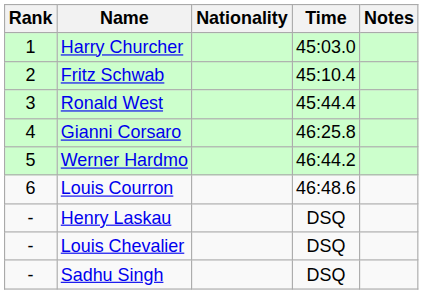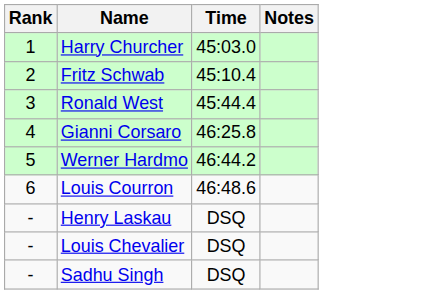 <table class="wikitable sortable" style="text-align:center">
 <tr>
 <th>Rank</th>
 <th>Name</th>
-<th>Nationality</th>
 <th>Time</th>
 <th>Notes</th>
 </tr>
 <tr bgcolor=#cfc>
 <td>1</td>
 <td align=left><a href='#'>Harry Churcher</a></td>
-<td align=left></td>
 <td>45:03.0</td>
 <td></td>
 </tr>
 <tr bgcolor=#cfc>
 <td>2</td>
 <td align=left><a href='#'>Fritz Schwab</a></td>
-<td align=left></td>
 <td>45:10.4</td>
 <td></td>
 </tr>
 <tr bgcolor=#cfc>
 <td>3</td>
 <td align=left><a href='#'>Ronald West</a></td>
-<td align=left></td>
 <td>45:44.4</td>
 <td></td>
 </tr>
 <tr bgcolor=#cfc>
 <td>4</td>
 <td align=left><a href='#'>Gianni Corsaro</a></td>
-<td align=left></td>
 <td>46:25.8</td>
 <td></td>
 </tr>
 <tr bgcolor=#cfc>
 <td>5</td>
 <td align=left><a href='#'>Werner Hardmo</a></td>
-<td align=left></td>
 <td>46:44.2</td>
 <td></td>
 </tr>
 <tr>
 <td>6</td>
 <td align=left><a href='#'>Louis Courron</a></td>
-<td align=left></td>
 <td>46:48.6</td>
 <td></td>
 </tr>
 <tr>
 <td>-</td>
 <td align=left><a href='#'>Henry Laskau</a></td>
-<td align=left></td>
 <td>DSQ</td>
 <td></td>
 </tr>
 <tr>
 <td>-</td>
 <td align=left><a href='#'>Louis Chevalier</a></td>
-<td align=left></td>
 <td>DSQ</td>
 <td></td>
 </tr>
 <tr>
 <td>-</td>
 <td align=left><a href='#'>Sadhu Singh</a></td>
-<td align=left></td>
 <td>DSQ</td>
 <td></td>
 </tr>
 </table>
